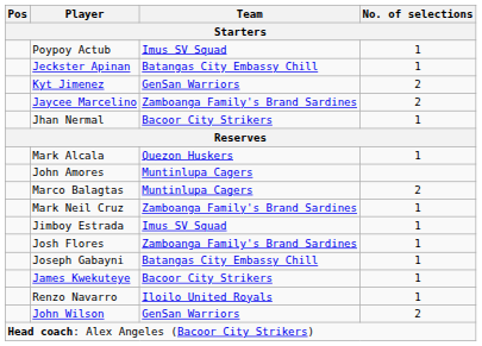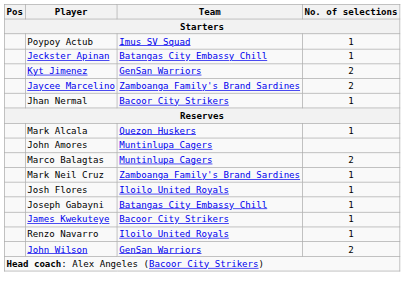 <table class="wikitable">
 <tr>
 <th>Pos</th>
 <th>Player</th>
 <th>Team</th>
 <th>No. of selections</th>
 </tr>
 <tr>
 <th scope="col" colspan="4">Starters</th>
 </tr>
 <tr>
 <td></td>
 <td>Poypoy Actub</td>
 <td><a href='#'>Imus SV Squad</a></td>
 <td align=center>1</td>
 </tr>
 <tr>
 <td></td>
 <td><a href='#'>Jeckster Apinan</a></td>
 <td><a href='#'>Batangas City Embassy Chill</a></td>
 <td align=center>1</td>
 </tr>
 <tr>
 <td></td>
 <td><a href='#'>Kyt Jimenez</a></td>
 <td><a href='#'>GenSan Warriors</a></td>
 <td align=center>2</td>
 </tr>
 <tr>
 <td></td>
 <td><a href='#'>Jaycee Marcelino</a></td>
 <td><a href='#'>Zamboanga Family's Brand Sardines</a></td>
 <td align=center>2</td>
 </tr>
 <tr>
 <td></td>
 <td>Jhan Nermal</td>
 <td><a href='#'>Bacoor City Strikers</a></td>
 <td align=center>1</td>
 </tr>
 <tr>
 <th scope="col" colspan="4">Reserves</th>
 </tr>
 <tr>
 <td></td>
 <td>Mark Alcala</td>
 <td><a href='#'>Quezon Huskers</a></td>
 <td align=center>1</td>
 </tr>
 <tr>
 <td></td>
 <td>John Amores</td>
 <td><a href='#'>Muntinlupa Cagers</a></td>
 <td align=center></td>
 </tr>
 <tr>
 <td></td>
 <td>Marco Balagtas</td>
 <td><a href='#'>Muntinlupa Cagers</a></td>
 <td align=center>2</td>
 </tr>
 <tr>
 <td></td>
 <td>Mark Neil Cruz</td>
 <td><a href='#'>Zamboanga Family's Brand Sardines</a></td>
 <td align=center>1</td>
 </tr>
 <tr>
 <td></td>
-<td>Jimboy Estrada</td>
-<td><a href='#'>Imus SV Squad</a></td>
-<td align=center>1</td>
-</tr>
-<tr>
-<td></td>
 <td>Josh Flores</td>
-<td><a href='#'>Zamboanga Family's Brand Sardines</a></td>
+<td><a href='#'>Iloilo United Royals</a></td>
 <td align=center>1</td>
 </tr>
 <tr>
 <td></td>
 <td>Joseph Gabayni</td>
 <td><a href='#'>Batangas City Embassy Chill</a></td>
 <td align=center>1</td>
 </tr>
 <tr>
 <td></td>
 <td><a href='#'>James Kwekuteye</a></td>
 <td><a href='#'>Bacoor City Strikers</a></td>
 <td align=center>1</td>
 </tr>
 <tr>
 <td></td>
 <td>Renzo Navarro</td>
 <td><a href='#'>Iloilo United Royals</a></td>
 <td align=center>1</td>
 </tr>
 <tr>
 <td></td>
 <td><a href='#'>John Wilson</a></td>
 <td><a href='#'>GenSan Warriors</a></td>
 <td align=center>2</td>
 </tr>
 <tr>
 <td colspan="4"><strong>Head coach</strong>: Alex Angeles (<a href='#'>Bacoor City Strikers</a>)</td>
 </tr>
 </table>
